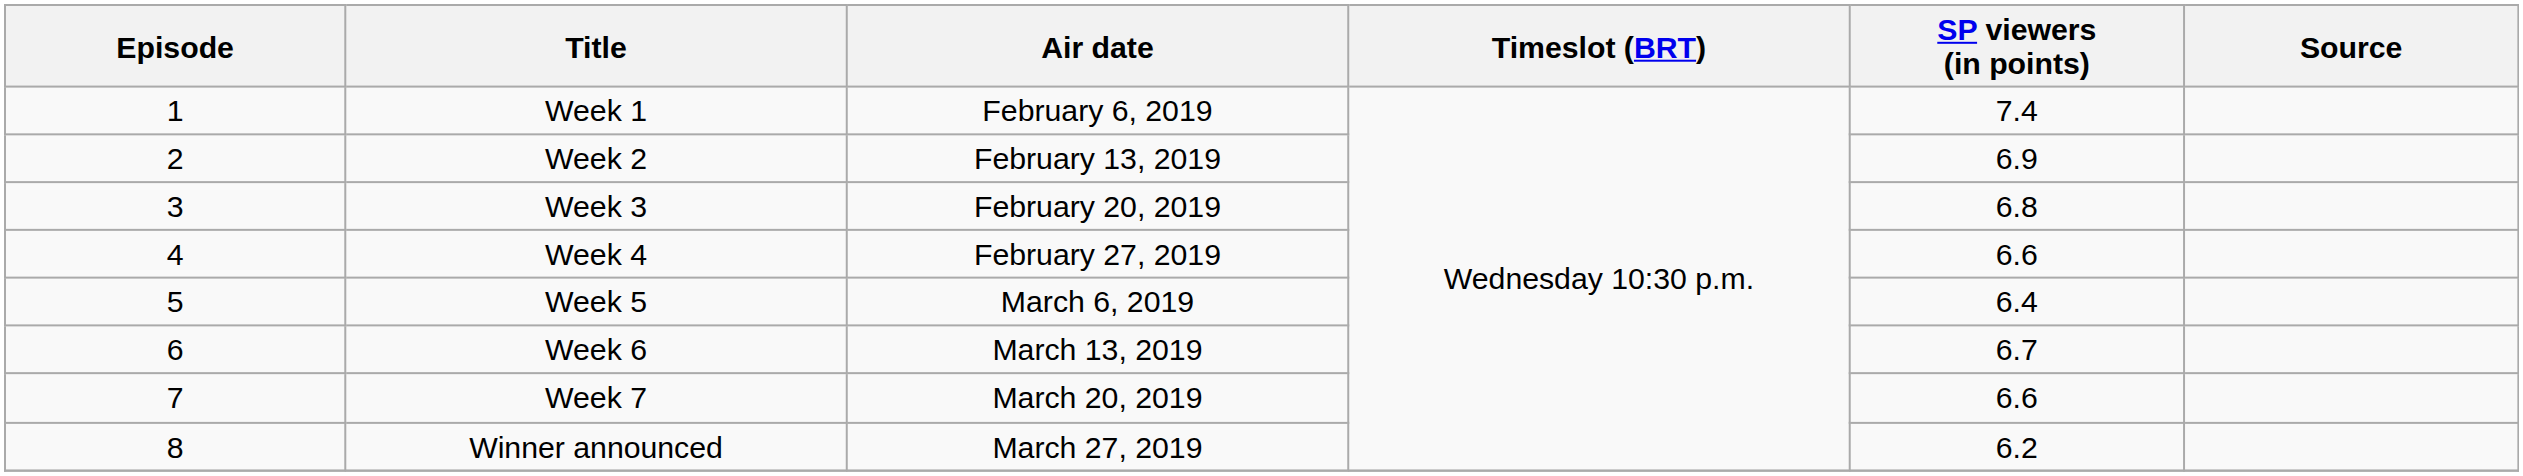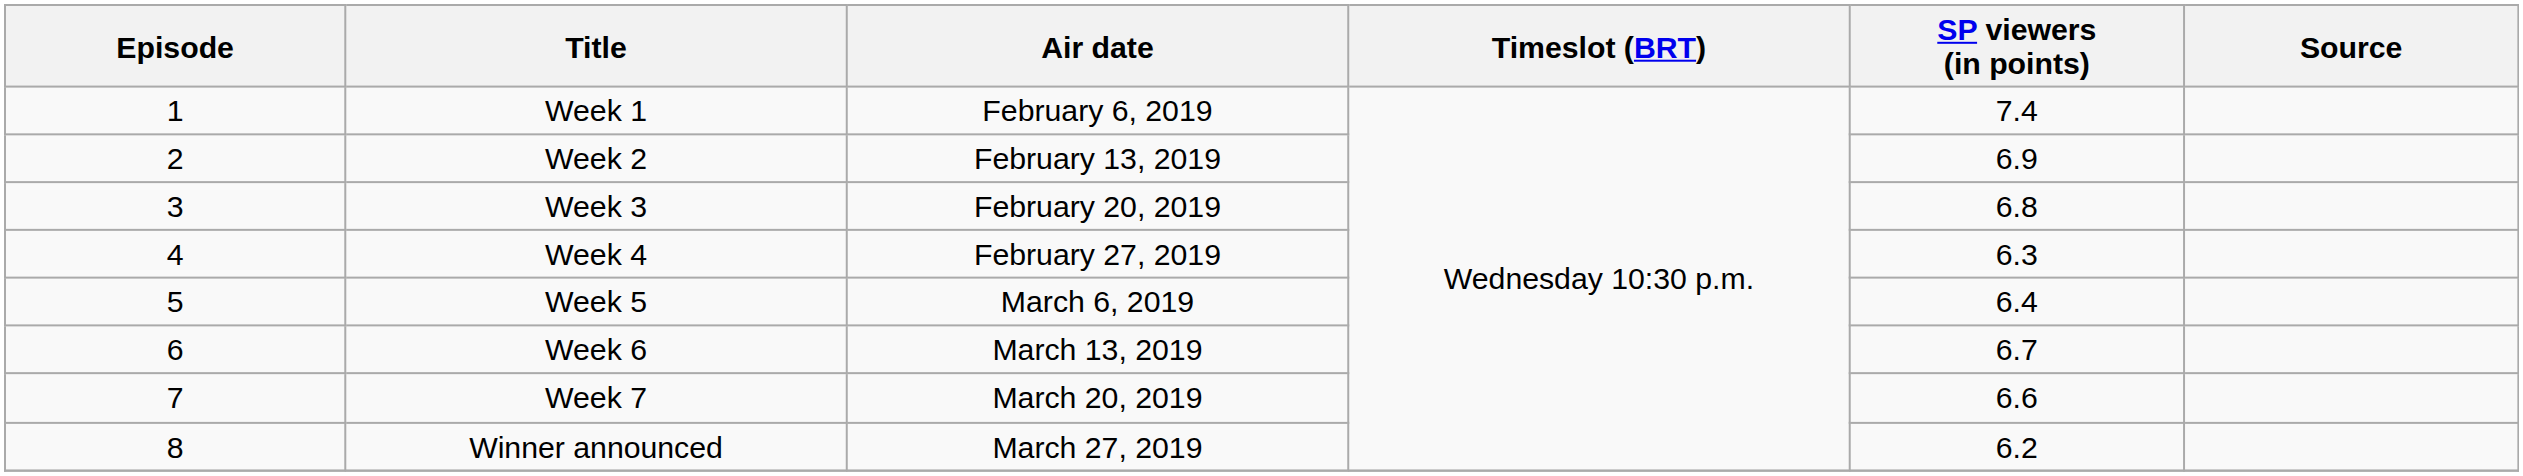 <table class="wikitable sortable" style="text-align:center; font-size:95%; width: 100%">
 <tr>
 <th width="05.0%">Episode</th>
 <th width="07.5%">Title</th>
 <th width="07.5%">Air date</th>
 <th width="07.5%">Timeslot (<a href='#'>BRT</a>)</th>
 <th width="05.0%"><a href='#'>SP</a> viewers<br>(in points)</th>
 <th width="05.0%">Source</th>
 </tr>
 <tr>
 <td>1</td>
 <td>Week 1</td>
 <td>February 6, 2019</td>
 <td rowspan=8>Wednesday 10:30 p.m.</td>
 <td>7.4</td>
 <td></td>
 </tr>
 <tr>
 <td>2</td>
 <td>Week 2</td>
 <td>February 13, 2019</td>
 <td>6.9</td>
 <td></td>
 </tr>
 <tr>
 <td>3</td>
 <td>Week 3</td>
 <td>February 20, 2019</td>
 <td>6.8</td>
 <td></td>
 </tr>
 <tr>
 <td>4</td>
 <td>Week 4</td>
 <td>February 27, 2019</td>
-<td>6.6</td>
+<td>6.3</td>
 <td></td>
 </tr>
 <tr>
 <td>5</td>
 <td>Week 5</td>
 <td>March 6, 2019</td>
 <td>6.4</td>
 <td></td>
 </tr>
 <tr>
 <td>6</td>
 <td>Week 6</td>
 <td>March 13, 2019</td>
 <td>6.7</td>
 <td></td>
 </tr>
 <tr>
 <td>7</td>
 <td>Week 7</td>
 <td>March 20, 2019</td>
 <td>6.6</td>
 <td></td>
 </tr>
 <tr>
 <td>8</td>
 <td>Winner announced</td>
 <td>March 27, 2019</td>
 <td>6.2</td>
 <td></td>
 </tr>
 <tr>
 </tr>
 </table>
